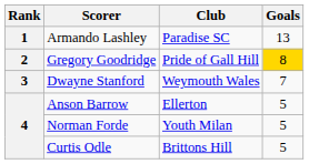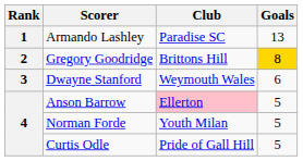 <table class="wikitable" style="text-align:center">
 <tr>
 <th>Rank</th>
 <th>Scorer</th>
 <th>Club</th>
 <th>Goals</th>
 </tr>
 <tr>
 <th>1</th>
 <td align="left"> Armando Lashley</td>
 <td align="left"><a href='#'>Paradise SC</a></td>
 <td>13</td>
 </tr>
 <tr>
 <th>2</th>
 <td align="left"> <a href='#'>Gregory Goodridge</a></td>
-<td align="left"><a href='#'>Pride of Gall Hill</a></td>
+<td align="left"><a href='#'>Brittons Hill</a></td>
 <td style="background: gold;">8</td>
 </tr>
 <tr>
 <th>3</th>
 <td align="left"> <a href='#'>Dwayne Stanford</a></td>
 <td align="left"><a href='#'>Weymouth Wales</a></td>
-<td>7</td>
+<td>6</td>
 </tr>
 <tr>
 <th rowspan="3">4</th>
 <td align="left"> <a href='#'>Anson Barrow</a></td>
-<td align="left"><a href='#'>Ellerton</a></td>
+<td align="left" style="background: pink;"><a href='#'>Ellerton</a></td>
 <td>5</td>
 </tr>
 <tr>
 <td align="left"> <a href='#'>Norman Forde</a></td>
 <td align="left"><a href='#'>Youth Milan</a></td>
 <td>5</td>
 </tr>
 <tr>
 <td align="left"> <a href='#'>Curtis Odle</a></td>
-<td align="left"><a href='#'>Brittons Hill</a></td>
+<td align="left"><a href='#'>Pride of Gall Hill</a></td>
 <td>5</td>
 </tr>
 </table>
